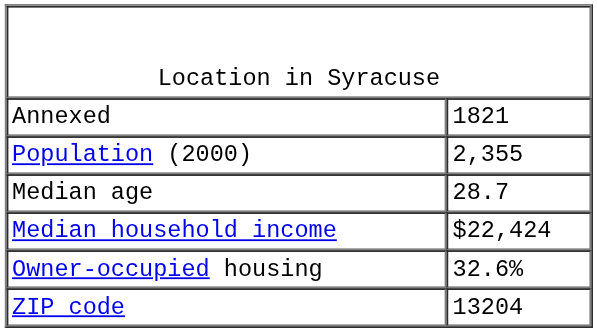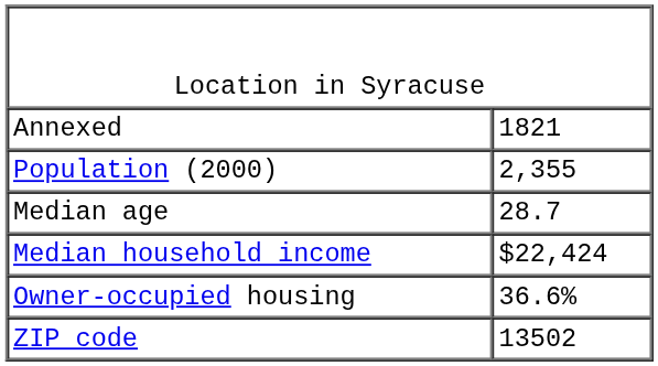 <table border="1" cellpadding="2" cellspacing="0" align="right" width="325px" style="margin:0 0 1em 1em">
 <tr>
 <td align="center" bgcolor="white" colspan=2><br><br>Location in Syracuse</td>
 </tr>
 <tr>
 <td>Annexed</td>
 <td>1821</td>
 </tr>
 <tr>
 <td><a href='#'>Population</a> (2000)</td>
 <td>2,355</td>
 </tr>
 <tr>
 <td>Median age</td>
 <td>28.7</td>
 </tr>
 <tr>
 <td><a href='#'>Median household income</a></td>
 <td>$22,424</td>
 </tr>
 <tr>
 <td><a href='#'>Owner-occupied</a> housing</td>
-<td>32.6%</td>
+<td>36.6%</td>
 </tr>
 <tr>
 <td><a href='#'>ZIP code</a></td>
-<td>13204</td>
+<td>13502</td>
 </tr>
 </table>
